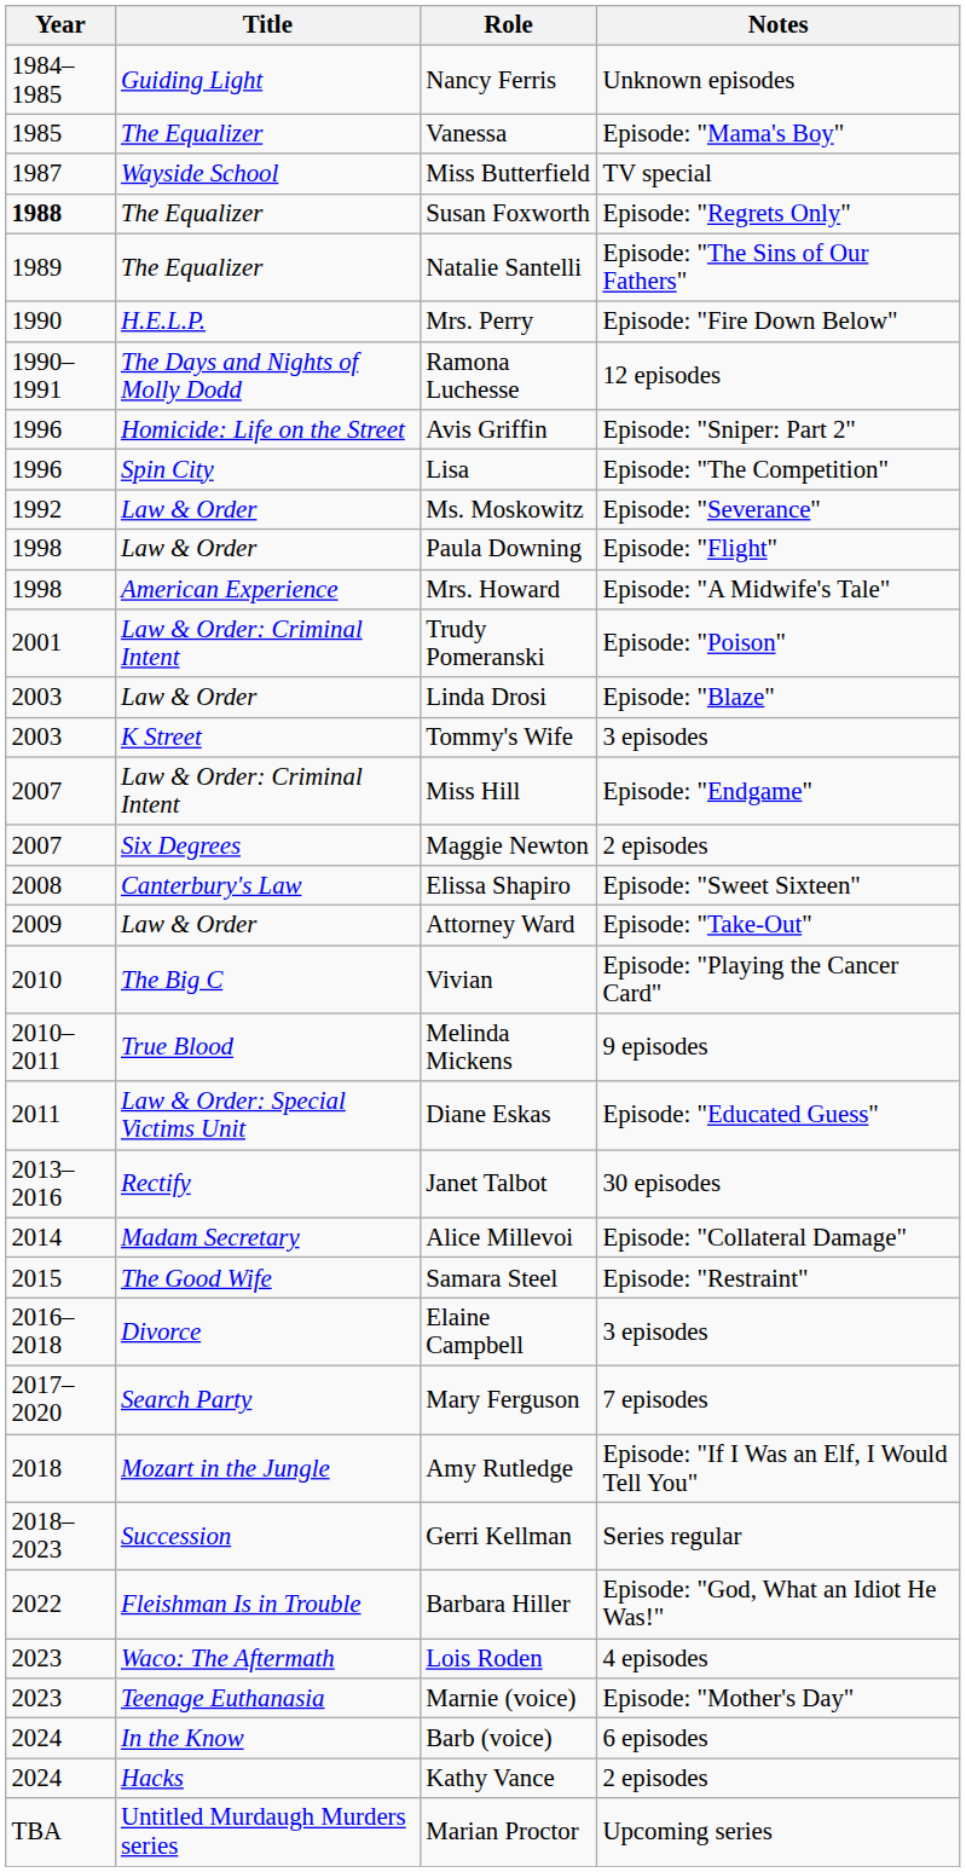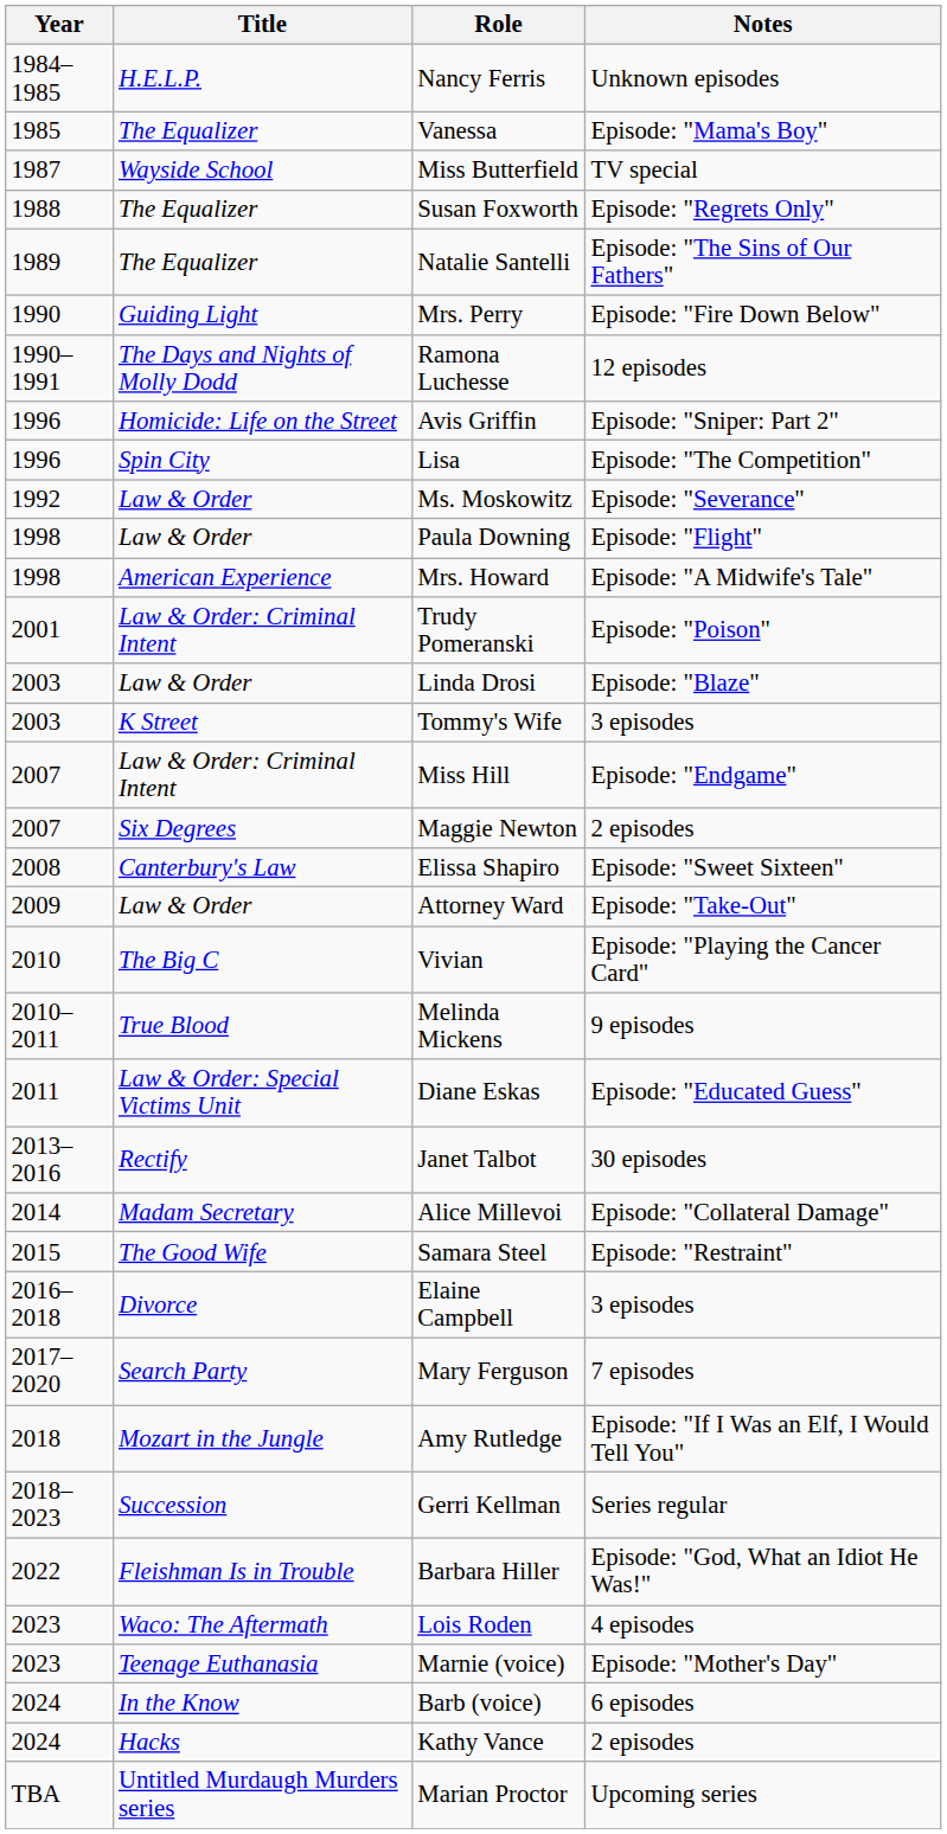 <table class="wikitable sortable">
 <tr>
 <th>Year</th>
 <th>Title</th>
 <th>Role</th>
 <th>Notes</th>
 </tr>
 <tr>
 <td>1984–1985</td>
-<td><em><a href='#'>Guiding Light</a></em></td>
+<td><em><a href='#'>H.E.L.P.</a></em></td>
 <td>Nancy Ferris</td>
 <td>Unknown episodes</td>
 </tr>
 <tr>
 <td>1985</td>
 <td><em><a href='#'>The Equalizer</a></em></td>
 <td>Vanessa</td>
 <td>Episode: "<a href='#'>Mama's Boy</a>"</td>
 </tr>
 <tr>
 <td>1987</td>
 <td><em><a href='#'>Wayside School</a></em></td>
 <td>Miss Butterfield</td>
 <td>TV special</td>
 </tr>
 <tr>
-<td><strong>1988</strong></td>
+<td>1988</td>
 <td><em>The Equalizer</em></td>
 <td>Susan Foxworth</td>
 <td>Episode: "<a href='#'>Regrets Only</a>"</td>
 </tr>
 <tr>
 <td>1989</td>
 <td><em>The Equalizer</em></td>
 <td>Natalie Santelli</td>
 <td>Episode: "<a href='#'>The Sins of Our Fathers</a>"</td>
 </tr>
 <tr>
 <td>1990</td>
-<td><em><a href='#'>H.E.L.P.</a></em></td>
+<td><em><a href='#'>Guiding Light</a></em></td>
 <td>Mrs. Perry</td>
 <td>Episode: "Fire Down Below"</td>
 </tr>
 <tr>
 <td>1990–1991</td>
 <td><em><a href='#'>The Days and Nights of Molly Dodd</a></em></td>
 <td>Ramona Luchesse</td>
 <td>12 episodes</td>
 </tr>
 <tr>
 <td>1996</td>
 <td><em><a href='#'>Homicide: Life on the Street</a></em></td>
 <td>Avis Griffin</td>
 <td>Episode: "Sniper: Part 2"</td>
 </tr>
 <tr>
 <td>1996</td>
 <td><em><a href='#'>Spin City</a></em></td>
 <td>Lisa</td>
 <td>Episode: "The Competition"</td>
 </tr>
 <tr>
 <td>1992</td>
 <td><em><a href='#'>Law & Order</a></em></td>
 <td>Ms. Moskowitz</td>
 <td>Episode: "<a href='#'>Severance</a>"</td>
 </tr>
 <tr>
 <td>1998</td>
 <td><em>Law & Order</em></td>
 <td>Paula Downing</td>
 <td>Episode: "<a href='#'>Flight</a>"</td>
 </tr>
 <tr>
 <td>1998</td>
 <td><em><a href='#'>American Experience</a></em></td>
 <td>Mrs. Howard</td>
 <td>Episode: "A Midwife's Tale"</td>
 </tr>
 <tr>
 <td>2001</td>
 <td><em><a href='#'>Law & Order: Criminal Intent</a></em></td>
 <td>Trudy Pomeranski</td>
 <td>Episode: "<a href='#'>Poison</a>"</td>
 </tr>
 <tr>
 <td>2003</td>
 <td><em>Law & Order</em></td>
 <td>Linda Drosi</td>
 <td>Episode: "<a href='#'>Blaze</a>"</td>
 </tr>
 <tr>
 <td>2003</td>
 <td><em><a href='#'>K Street</a></em></td>
 <td>Tommy's Wife</td>
 <td>3 episodes</td>
 </tr>
 <tr>
 <td>2007</td>
 <td><em>Law & Order: Criminal Intent</em></td>
 <td>Miss Hill</td>
 <td>Episode: "<a href='#'>Endgame</a>"</td>
 </tr>
 <tr>
 <td>2007</td>
 <td><em><a href='#'>Six Degrees</a></em></td>
 <td>Maggie Newton</td>
 <td>2 episodes</td>
 </tr>
 <tr>
 <td>2008</td>
 <td><em><a href='#'>Canterbury's Law</a></em></td>
 <td>Elissa Shapiro</td>
 <td>Episode: "Sweet Sixteen"</td>
 </tr>
 <tr>
 <td>2009</td>
 <td><em>Law & Order</em></td>
 <td>Attorney Ward</td>
 <td>Episode: "<a href='#'>Take-Out</a>"</td>
 </tr>
 <tr>
 <td>2010</td>
 <td><em><a href='#'>The Big C</a></em></td>
 <td>Vivian</td>
 <td>Episode: "Playing the Cancer Card"</td>
 </tr>
 <tr>
 <td>2010–2011</td>
 <td><em><a href='#'>True Blood</a></em></td>
 <td>Melinda Mickens</td>
 <td>9 episodes</td>
 </tr>
 <tr>
 <td>2011</td>
 <td><em><a href='#'>Law & Order: Special Victims Unit</a></em></td>
 <td>Diane Eskas</td>
 <td>Episode: "<a href='#'>Educated Guess</a>"</td>
 </tr>
 <tr>
 <td>2013–2016</td>
 <td><em><a href='#'>Rectify</a></em></td>
 <td>Janet Talbot</td>
 <td>30 episodes</td>
 </tr>
 <tr>
 <td>2014</td>
 <td><em><a href='#'>Madam Secretary</a></em></td>
 <td>Alice Millevoi</td>
 <td>Episode: "Collateral Damage"</td>
 </tr>
 <tr>
 <td>2015</td>
 <td><em><a href='#'>The Good Wife</a></em></td>
 <td>Samara Steel</td>
 <td>Episode: "Restraint"</td>
 </tr>
 <tr>
 <td>2016–2018</td>
 <td><em><a href='#'>Divorce</a></em></td>
 <td>Elaine Campbell</td>
 <td>3 episodes</td>
 </tr>
 <tr>
 <td>2017–2020</td>
 <td><em><a href='#'>Search Party</a></em></td>
 <td>Mary Ferguson</td>
 <td>7 episodes</td>
 </tr>
 <tr>
 <td>2018</td>
 <td><em><a href='#'>Mozart in the Jungle</a></em></td>
 <td>Amy Rutledge</td>
 <td>Episode: "If I Was an Elf, I Would Tell You"</td>
 </tr>
 <tr>
 <td>2018–2023</td>
 <td><em><a href='#'>Succession</a></em></td>
 <td>Gerri Kellman</td>
 <td>Series regular</td>
 </tr>
 <tr>
 <td>2022</td>
 <td><em><a href='#'>Fleishman Is in Trouble</a></em></td>
 <td>Barbara Hiller</td>
 <td>Episode: "God, What an Idiot He Was!"</td>
 </tr>
 <tr>
 <td>2023</td>
 <td><em><a href='#'>Waco: The Aftermath</a></em></td>
 <td><a href='#'>Lois Roden</a></td>
 <td>4 episodes</td>
 </tr>
 <tr>
 <td>2023</td>
 <td><em><a href='#'>Teenage Euthanasia</a></em></td>
 <td>Marnie (voice)</td>
 <td>Episode: "Mother's Day"</td>
 </tr>
 <tr>
 <td>2024</td>
 <td><em><a href='#'>In the Know</a></em></td>
 <td>Barb (voice)</td>
 <td>6 episodes</td>
 </tr>
 <tr>
 <td>2024</td>
 <td><a href='#'><em>Hacks</em></a></td>
 <td>Kathy Vance</td>
 <td>2 episodes</td>
 </tr>
 <tr>
 <td>TBA</td>
 <td><a href='#'>Untitled Murdaugh Murders series</a></td>
 <td>Marian Proctor</td>
 <td>Upcoming series</td>
 </tr>
 </table>
